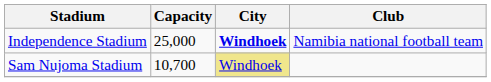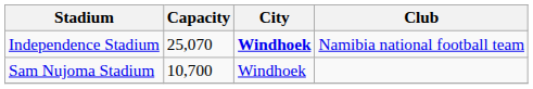 <table class="wikitable sortable">
 <tr>
 <th>Stadium</th>
 <th>Capacity</th>
 <th>City</th>
 <th>Club</th>
 </tr>
 <tr>
 <td><a href='#'>Independence Stadium</a></td>
-<td>25,000</td>
+<td>25,070</td>
 <td><strong><a href='#'>Windhoek</a></strong></td>
 <td><a href='#'>Namibia national football team</a></td>
 </tr>
 <tr>
 <td><a href='#'>Sam Nujoma Stadium</a></td>
 <td>10,700</td>
-<td style="background: khaki;"><a href='#'>Windhoek</a></td>
+<td><a href='#'>Windhoek</a></td>
 <td></td>
 </tr>
 <tr>
 </tr>
 </table>
